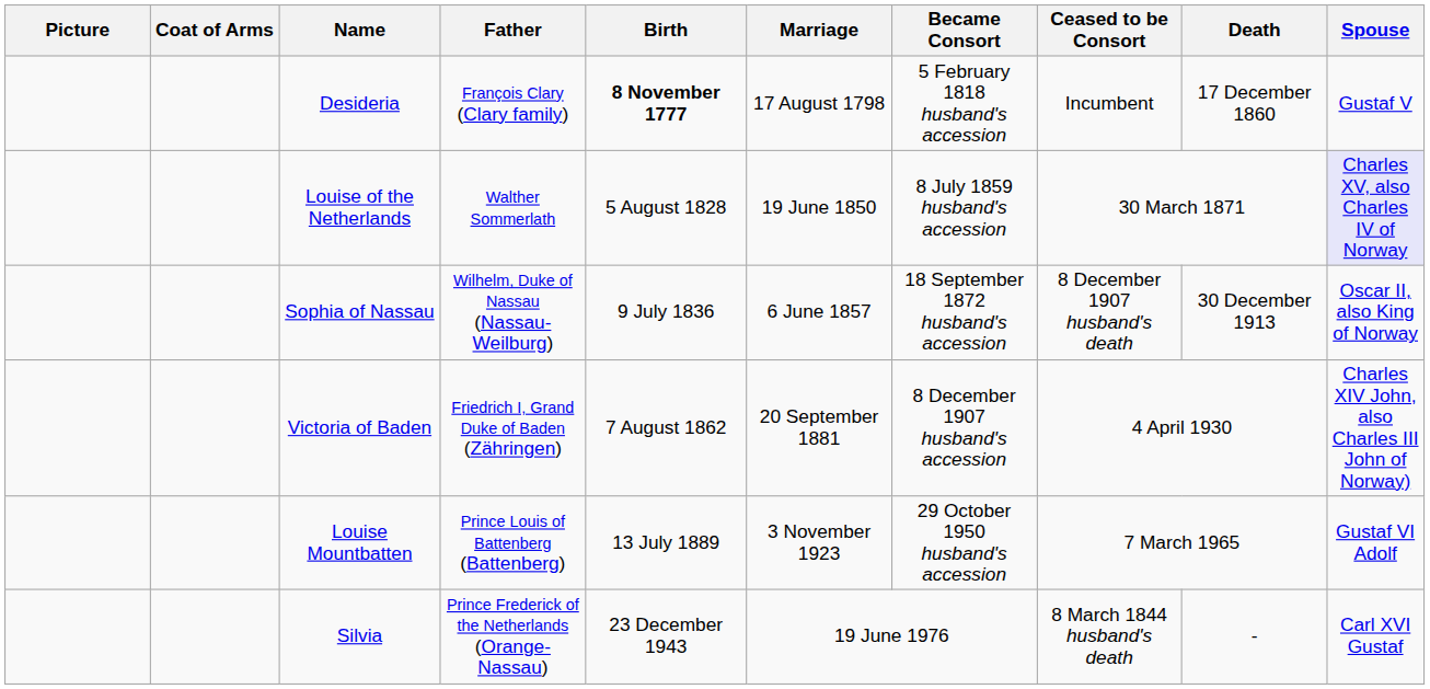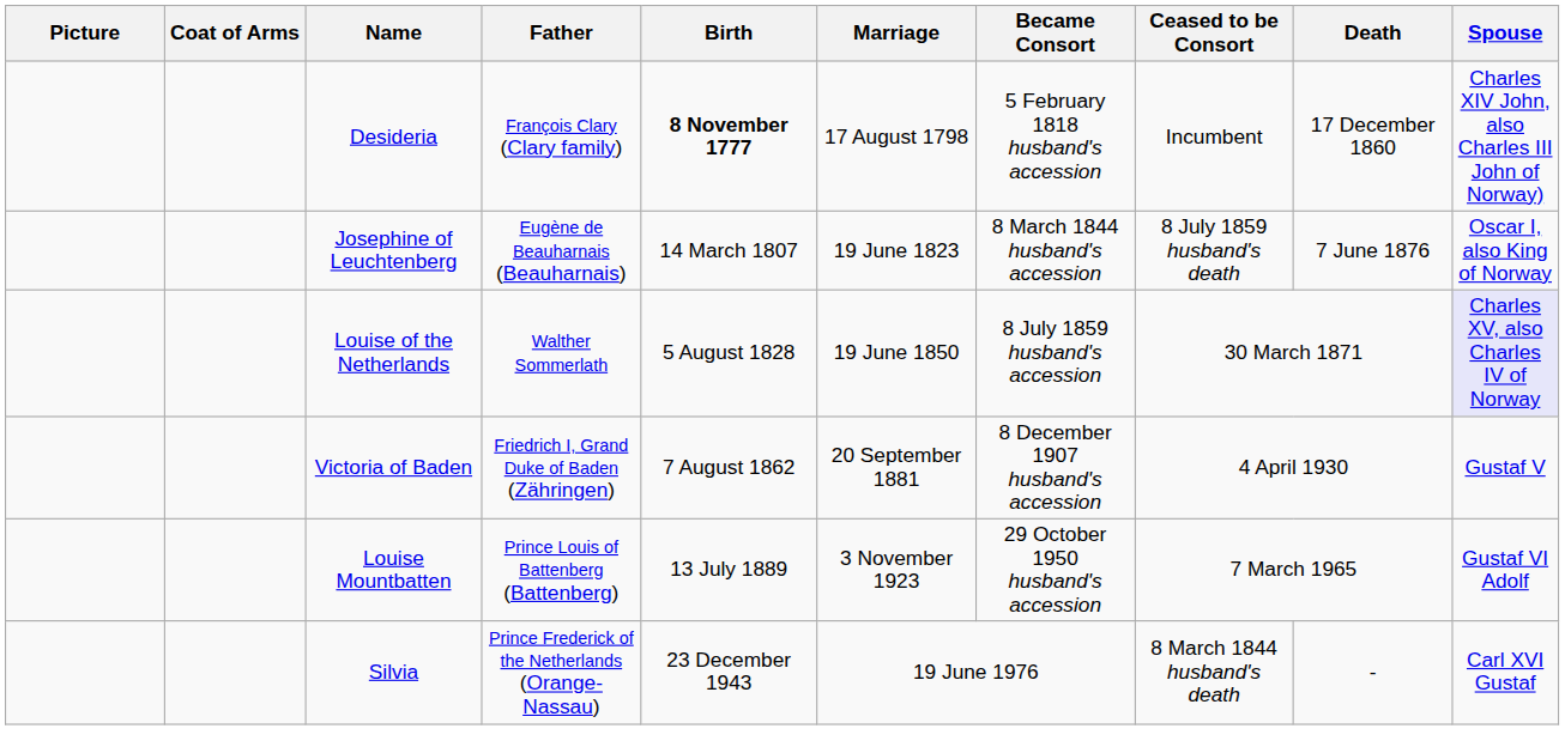 <table style="width:95%;" class="wikitable">
 <tr>
 <th style="width:9%;">Picture</th>
 <th width = "8%">Coat of Arms</th>
 <th style="width:10%;">Name</th>
 <th style="width:9%;">Father</th>
 <th style="width:10%;">Birth</th>
 <th style="width:9%;">Marriage</th>
 <th style="width:9%;">Became Consort</th>
 <th style="width:9%;">Ceased to be Consort</th>
 <th style="width:9%;">Death</th>
 <th style="width:6%;"><a href='#'>Spouse</a></th>
 </tr>
 <tr>
 <td style="text-align:center;"></td>
 <td></td>
 <td style="text-align:center;"><a href='#'>Desideria</a><br></td>
 <td style="text-align:center;"><small><a href='#'>François Clary</a></small><br>(<a href='#'>Clary family</a>)</td>
 <td style="text-align:center;"><strong>8 November 1777</strong></td>
 <td style="text-align:center;">17 August 1798</td>
 <td style="text-align:center;">5 February 1818 <br><em>husband's accession</em></td>
 <td style="text-align:center;">Incumbent</td>
 <td style="text-align:center;">17 December 1860</td>
-<td style="text-align:center;"><a href='#'>Gustaf V</a></td>
+<td style="text-align:center;"><a href='#'>Charles XIV John, also Charles III John of Norway)</a></td>
+</tr>
+<tr>
+<td style="text-align:center;"></td>
+<td></td>
+<td style="text-align:center;"><a href='#'>Josephine of Leuchtenberg</a><br></td>
+<td style="text-align:center;"><small><a href='#'>Eugène de Beauharnais</a></small><br>(<a href='#'>Beauharnais</a>)</td>
+<td style="text-align:center;">14 March 1807</td>
+<td style="text-align:center;">19 June 1823</td>
+<td style="text-align:center;">8 March 1844 <br><em>husband's accession</em></td>
+<td style="text-align:center;">8 July 1859<br><em>husband's death</em></td>
+<td style="text-align:center;">7 June 1876</td>
+<td style="text-align:center;"><a href='#'>Oscar I, also King of Norway</a></td>
 </tr>
 <tr>
 <td style="text-align:center;"></td>
 <td></td>
 <td style="text-align:center;"><a href='#'>Louise of the Netherlands</a><br></td>
 <td style="text-align:center;"><small><a href='#'>Walther Sommerlath</a></small></td>
 <td style="text-align:center;">5 August 1828</td>
 <td style="text-align:center;">19 June 1850</td>
 <td style="text-align:center;">8 July 1859<br><em>husband's accession</em></td>
 <td style="text-align:center;" colspan="2">30 March 1871</td>
 <td style="background: lavender; text-align:center;"><a href='#'>Charles XV, also Charles IV of Norway</a></td>
 </tr>
 <tr>
 <td style="text-align:center;"></td>
 <td></td>
-<td style="text-align:center;"><a href='#'>Sophia of Nassau</a><br></td>
-<td style="text-align:center;"><small><a href='#'>Wilhelm, Duke of Nassau</a></small><br>(<a href='#'>Nassau-Weilburg</a>)</td>
-<td style="text-align:center;">9 July 1836</td>
-<td style="text-align:center;">6 June 1857</td>
-<td style="text-align:center;">18 September 1872 <br><em>husband's accession</em></td>
-<td style="text-align:center;">8 December 1907<br><em>husband's death</em></td>
-<td style="text-align:center;">30 December 1913</td>
-<td style="text-align:center;"><a href='#'>Oscar II, also King of Norway</a></td>
-</tr>
-<tr>
-<td style="text-align:center;"></td>
-<td></td>
 <td style="text-align:center;"><a href='#'>Victoria of Baden</a><br></td>
 <td style="text-align:center;"><small><a href='#'>Friedrich I, Grand Duke of Baden</a></small><br>(<a href='#'>Zähringen</a>)</td>
 <td style="text-align:center;">7 August 1862</td>
 <td style="text-align:center;">20 September 1881</td>
 <td style="text-align:center;">8 December 1907<br><em>husband's accession</em></td>
 <td style="text-align:center;" colspan="2">4 April 1930</td>
-<td style="text-align:center;"><a href='#'>Charles XIV John, also Charles III John of Norway)</a></td>
+<td style="text-align:center;"><a href='#'>Gustaf V</a></td>
 </tr>
 <tr>
 <td style="text-align:center;"></td>
 <td></td>
 <td style="text-align:center;"><a href='#'>Louise Mountbatten</a><br></td>
 <td style="text-align:center;"><small><a href='#'>Prince Louis of Battenberg</a></small><br>(<a href='#'>Battenberg</a>)</td>
 <td style="text-align:center;">13 July 1889</td>
 <td style="text-align:center;">3 November 1923</td>
 <td style="text-align:center;">29 October 1950<br><em>husband's accession</em></td>
 <td style="text-align:center;" colspan="2">7 March 1965</td>
 <td style="text-align:center;"><a href='#'>Gustaf VI Adolf</a></td>
 </tr>
 <tr>
 <td style="text-align:center;"></td>
 <td></td>
 <td style="text-align:center;"><a href='#'>Silvia</a></td>
 <td style="text-align:center;"><small><a href='#'>Prince Frederick of the Netherlands</a></small><br>(<a href='#'>Orange-Nassau</a>)</td>
 <td style="text-align:center;">23 December 1943</td>
 <td style="text-align:center;" colspan="2">19 June 1976</td>
 <td style="text-align:center;">8 March 1844 <br><em>husband's death</em></td>
 <td style="text-align:center;">-</td>
 <td style="text-align:center;"><a href='#'>Carl XVI Gustaf</a></td>
 </tr>
 </table>
